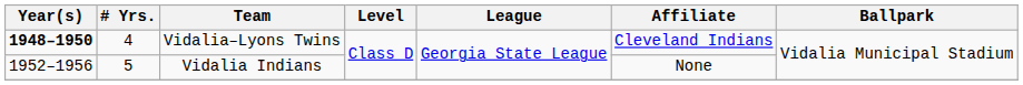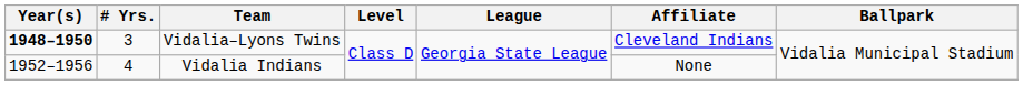 <table class="wikitable" style="text-align:center; font-size: 95%;">
 <tr>
 <th>Year(s)</th>
 <th># Yrs.</th>
 <th>Team</th>
 <th>Level</th>
 <th>League</th>
 <th>Affiliate</th>
 <th>Ballpark</th>
 </tr>
 <tr>
 <td><strong>1948–1950</strong></td>
-<td>4</td>
+<td>3</td>
 <td>Vidalia–Lyons Twins</td>
 <td rowspan=2><a href='#'>Class D</a></td>
 <td rowspan=2><a href='#'>Georgia State League</a></td>
 <td><a href='#'>Cleveland Indians</a></td>
 <td rowspan=2>Vidalia Municipal Stadium</td>
 </tr>
 <tr>
 <td>1952–1956</td>
-<td>5</td>
+<td>4</td>
 <td>Vidalia Indians</td>
 <td>None</td>
 </tr>
 <tr>
 </tr>
 </table>
